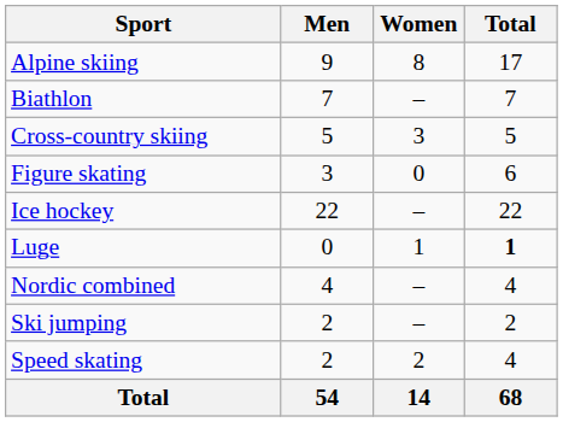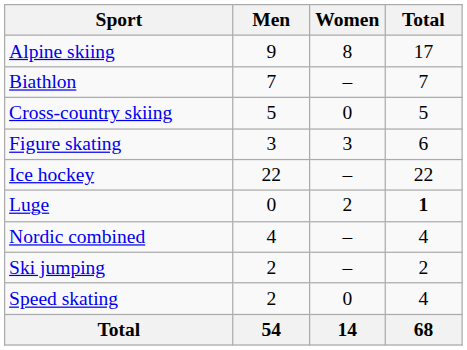 <table class="wikitable sortable" style="text-align:center;">
 <tr>
 <th width=180>Sport</th>
 <th width=55>Men</th>
 <th width=55>Women</th>
 <th width=55>Total</th>
 </tr>
 <tr>
 <td align=left><a href='#'>Alpine skiing</a></td>
 <td>9</td>
 <td>8</td>
 <td>17</td>
 </tr>
 <tr>
 <td align=left><a href='#'>Biathlon</a></td>
 <td>7</td>
 <td>–</td>
 <td>7</td>
 </tr>
 <tr>
 <td align=left><a href='#'>Cross-country skiing</a></td>
 <td>5</td>
-<td>3</td>
+<td>0</td>
 <td>5</td>
 </tr>
 <tr>
 <td align=left><a href='#'>Figure skating</a></td>
 <td>3</td>
-<td>0</td>
+<td>3</td>
 <td>6</td>
 </tr>
 <tr>
 <td align=left><a href='#'>Ice hockey</a></td>
 <td>22</td>
 <td>–</td>
 <td>22</td>
 </tr>
 <tr>
 <td align=left><a href='#'>Luge</a></td>
 <td>0</td>
-<td>1</td>
+<td>2</td>
 <td><strong>1</strong></td>
 </tr>
 <tr>
 <td align=left><a href='#'>Nordic combined</a></td>
 <td>4</td>
 <td>–</td>
 <td>4</td>
 </tr>
 <tr>
 <td align=left><a href='#'>Ski jumping</a></td>
 <td>2</td>
 <td>–</td>
 <td>2</td>
 </tr>
 <tr>
 <td align=left><a href='#'>Speed skating</a></td>
 <td>2</td>
-<td>2</td>
+<td>0</td>
 <td>4</td>
 </tr>
 <tr>
 <th>Total</th>
 <th>54</th>
 <th>14</th>
 <th>68</th>
 </tr>
 </table>
